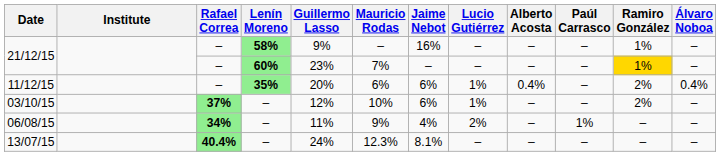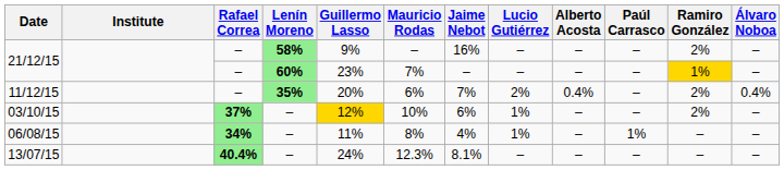 <table class="wikitable" style="font-size:85%;text-align:center;">
 <tr>
 <th>Date</th>
 <th style="width:150px;">Institute</th>
 <th><a href='#'>Rafael<br>Correa</a></th>
 <th><a href='#'>Lenín<br>Moreno</a></th>
 <th><a href='#'>Guillermo<br>Lasso</a></th>
 <th><a href='#'>Mauricio<br>Rodas</a></th>
 <th><a href='#'>Jaime<br>Nebot</a></th>
 <th><a href='#'>Lucio<br>Gutiérrez</a></th>
 <th>Alberto<br>Acosta</th>
 <th>Paúl<br>Carrasco</th>
 <th>Ramiro<br>González</th>
 <th><a href='#'>Álvaro<br>Noboa</a></th>
 </tr>
 <tr>
 <td rowspan="2">21/12/15</td>
 <td rowspan="2"></td>
 <td>–</td>
 <td style="background:lightgreen"><strong>58%</strong></td>
 <td>9%</td>
 <td>–</td>
 <td>16%</td>
 <td>–</td>
 <td>–</td>
 <td>–</td>
-<td>1%</td>
+<td>2%</td>
 <td>–</td>
 </tr>
 <tr>
 <td>–</td>
 <td style="background:lightgreen"><strong>60%</strong></td>
 <td>23%</td>
 <td>7%</td>
 <td>–</td>
 <td>–</td>
 <td>–</td>
 <td>–</td>
 <td style="background: gold;">1%</td>
 <td>–</td>
 </tr>
 <tr>
 <td>11/12/15</td>
 <td></td>
 <td>–</td>
 <td style="background:lightgreen"><strong>35%</strong></td>
 <td>20%</td>
 <td>6%</td>
-<td>6%</td>
-<td>1%</td>
+<td>7%</td>
+<td>2%</td>
 <td>0.4%</td>
 <td>–</td>
 <td>2%</td>
 <td>0.4%</td>
 </tr>
 <tr>
 <td>03/10/15</td>
 <td></td>
 <td style="background:lightgreen"><strong>37%</strong></td>
 <td>–</td>
-<td>12%</td>
+<td style="background: gold;">12%</td>
 <td>10%</td>
 <td>6%</td>
 <td>1%</td>
 <td>–</td>
 <td>–</td>
 <td>2%</td>
 <td>–</td>
 </tr>
 <tr>
 <td>06/08/15</td>
 <td></td>
 <td style="background:lightgreen"><strong>34%</strong></td>
 <td>–</td>
 <td>11%</td>
-<td>9%</td>
+<td>8%</td>
 <td>4%</td>
-<td>2%</td>
+<td>1%</td>
 <td>–</td>
 <td>1%</td>
 <td>–</td>
 <td>–</td>
 </tr>
 <tr>
 <td>13/07/15</td>
 <td></td>
 <td style="background:lightgreen"><strong>40.4%</strong></td>
 <td>–</td>
 <td>24%</td>
 <td>12.3%</td>
 <td>8.1%</td>
 <td>–</td>
 <td>–</td>
 <td>–</td>
 <td>–</td>
 <td>–</td>
 </tr>
 </table>
